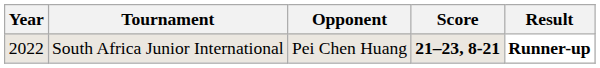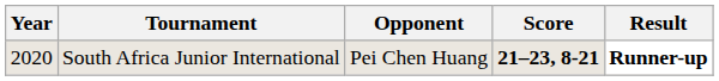 <table class="sortable wikitable" style="font-size: 90%;">
 <tr>
 <th>Year</th>
 <th>Tournament</th>
 <th>Opponent</th>
 <th>Score</th>
 <th>Result</th>
 </tr>
 <tr style="background:#EBE7E0">
-<td align="center">2022</td>
+<td align="center">2020</td>
 <td align="left">South Africa Junior International</td>
 <td align="left"> Pei Chen Huang</td>
 <td align="left"><strong>21–23, 8-21</strong></td>
 <td style="text-align:left; background:white"> <strong>Runner-up</strong></td>
 </tr>
 </table>
